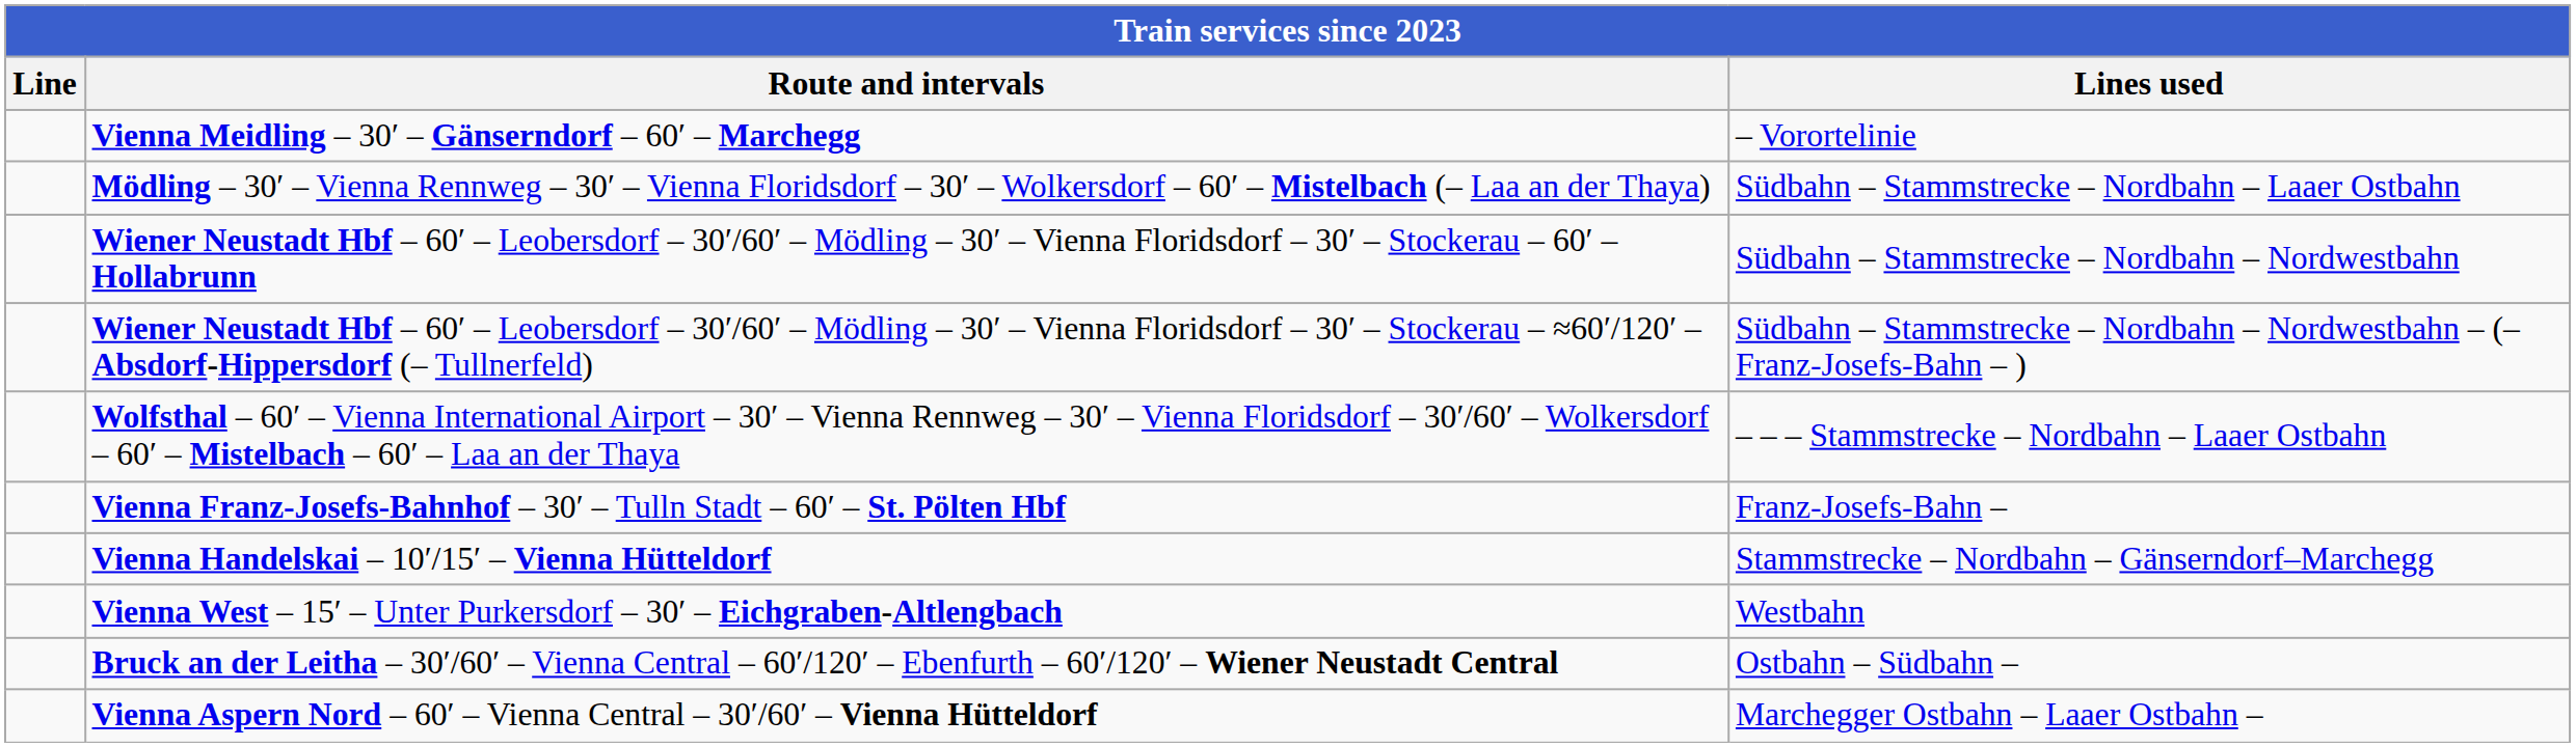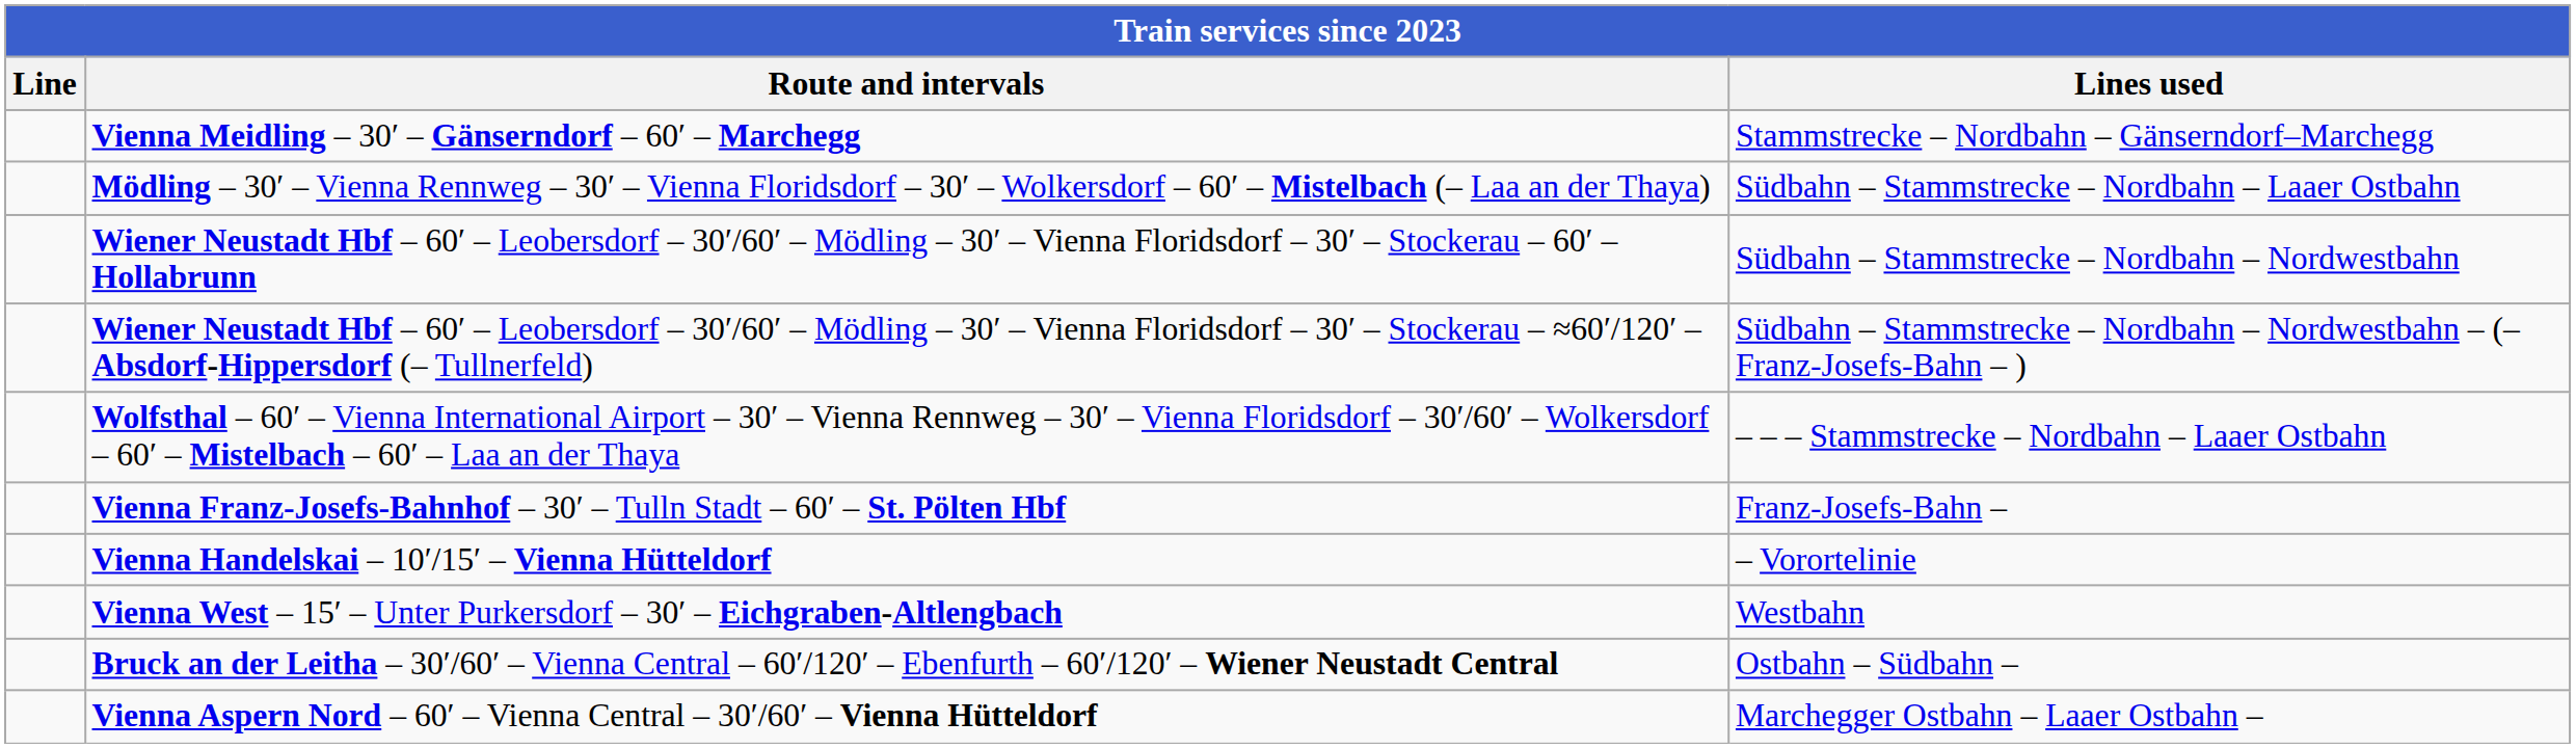 <table class="wikitable">
 <tr>
 <th colspan="4" style="background-color:#3A5FCD;color:#FFFFFF;">Train services since 2023</th>
 </tr>
 <tr class="hintergrundfarbe5">
 <th>Line</th>
 <th>Route and intervals </th>
 <th>Lines used</th>
 </tr>
 <tr>
 <td></td>
 <td><strong><a href='#'>Vienna Meidling</a></strong> – 30′ – <strong><a href='#'>Gänserndorf</a></strong> – 60′ – <strong><a href='#'>Marchegg</a></strong></td>
-<td> – <a href='#'>Vorortelinie</a></td>
+<td><a href='#'>Stammstrecke</a> – <a href='#'>Nordbahn</a> – <a href='#'>Gänserndorf–Marchegg</a></td>
 </tr>
 <tr>
 <td></td>
 <td><strong><a href='#'>Mödling</a></strong> – 30′ – <a href='#'>Vienna Rennweg</a> – 30′ – <a href='#'>Vienna Floridsdorf</a> – 30′ – <a href='#'>Wolkersdorf</a> – 60′ – <strong><a href='#'>Mistelbach</a></strong> (– <a href='#'>Laa an der Thaya</a>)</td>
 <td><a href='#'>Südbahn</a> – <a href='#'>Stammstrecke</a> – <a href='#'>Nordbahn</a> – <a href='#'>Laaer Ostbahn</a></td>
 </tr>
 <tr>
 <td></td>
 <td><strong><a href='#'>Wiener Neustadt Hbf</a></strong> – 60′ – <a href='#'>Leobersdorf</a> – 30′/60′ – <a href='#'>Mödling</a> – 30′ – Vienna Floridsdorf – 30′ – <a href='#'>Stockerau</a> – 60′ – <strong><a href='#'>Hollabrunn</a></strong></td>
 <td><a href='#'>Südbahn</a> – <a href='#'>Stammstrecke</a> – <a href='#'>Nordbahn</a> – <a href='#'>Nordwestbahn</a></td>
 </tr>
 <tr>
 <td></td>
 <td><strong><a href='#'>Wiener Neustadt Hbf</a></strong> – 60′ – <a href='#'>Leobersdorf</a> – 30′/60′ – <a href='#'>Mödling</a> – 30′ – Vienna Floridsdorf – 30′ – <a href='#'>Stockerau</a> – ≈60′/120′ – <strong><a href='#'>Absdorf</a>-<a href='#'>Hippersdorf</a></strong> (– <a href='#'>Tullnerfeld</a>)</td>
 <td><a href='#'>Südbahn</a> – <a href='#'>Stammstrecke</a> – <a href='#'>Nordbahn</a> – <a href='#'>Nordwestbahn</a> –  (– <a href='#'>Franz-Josefs-Bahn</a> – )</td>
 </tr>
 <tr>
 <td></td>
 <td><strong><a href='#'>Wolfsthal</a></strong> – 60′ – <a href='#'>Vienna International Airport</a> – 30′ – Vienna Rennweg – 30′ – <a href='#'>Vienna Floridsdorf</a> – 30′/60′ – <a href='#'>Wolkersdorf</a> – 60′ – <strong><a href='#'>Mistelbach</a></strong> – 60′ – <a href='#'>Laa an der Thaya</a></td>
 <td> –  –  – <a href='#'>Stammstrecke</a> – <a href='#'>Nordbahn</a> – <a href='#'>Laaer Ostbahn</a></td>
 </tr>
 <tr>
 <td></td>
 <td><strong><a href='#'>Vienna Franz-Josefs-Bahnhof</a></strong> – 30′ – <a href='#'>Tulln Stadt</a> – 60′ – <strong><a href='#'>St. Pölten Hbf</a></strong></td>
 <td><a href='#'>Franz-Josefs-Bahn</a> – </td>
 </tr>
 <tr>
 <td></td>
 <td><strong><a href='#'>Vienna Handelskai</a></strong> – 10′/15′ – <strong><a href='#'>Vienna Hütteldorf</a></strong></td>
-<td><a href='#'>Stammstrecke</a> – <a href='#'>Nordbahn</a> – <a href='#'>Gänserndorf–Marchegg</a></td>
+<td> – <a href='#'>Vorortelinie</a></td>
 </tr>
 <tr>
 <td></td>
 <td><strong><a href='#'>Vienna West</a></strong> – 15′ – <a href='#'>Unter Purkersdorf</a> – 30′ – <strong><a href='#'>Eichgraben</a>-<a href='#'>Altlengbach</a></strong></td>
 <td><a href='#'>Westbahn</a></td>
 </tr>
 <tr>
 <td></td>
 <td><strong><a href='#'>Bruck an der Leitha</a></strong> – 30′/60′ – <a href='#'>Vienna Central</a> – 60′/120′ – <a href='#'>Ebenfurth</a> – 60′/120′ – <strong>Wiener Neustadt Central</strong></td>
 <td><a href='#'>Ostbahn</a> – <a href='#'>Südbahn</a> – </td>
 </tr>
 <tr>
 <td></td>
 <td><strong><a href='#'>Vienna Aspern Nord</a></strong> – 60′ – Vienna Central – 30′/60′ – <strong>Vienna Hütteldorf</strong></td>
 <td><a href='#'>Marchegger Ostbahn</a> – <a href='#'>Laaer Ostbahn</a> – </td>
 </tr>
 </table>
